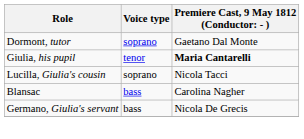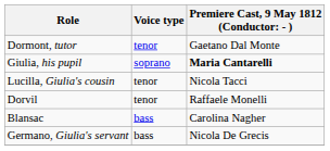 <table class="wikitable">
 <tr>
 <th>Role</th>
 <th>Voice type</th>
 <th>Premiere Cast, 9 May 1812<br>(Conductor: - )</th>
 </tr>
 <tr>
 <td>Dormont, <em>tutor</em></td>
-<td><a href='#'>soprano</a></td>
+<td><a href='#'>tenor</a></td>
 <td>Gaetano Dal Monte</td>
 </tr>
 <tr>
 <td>Giulia, <em>his pupil</em></td>
-<td><a href='#'>tenor</a></td>
+<td><a href='#'>soprano</a></td>
 <td><strong>Maria Cantarelli</strong></td>
 </tr>
 <tr>
 <td>Lucilla, <em>Giulia's cousin</em></td>
-<td>soprano</td>
+<td>tenor</td>
 <td>Nicola Tacci</td>
+</tr>
+<tr>
+<td>Dorvil</td>
+<td>tenor</td>
+<td>Raffaele Monelli</td>
 </tr>
 <tr>
 <td>Blansac</td>
 <td><a href='#'>bass</a></td>
 <td>Carolina Nagher</td>
 </tr>
 <tr>
 <td>Germano, <em>Giulia's servant</em></td>
 <td>bass</td>
 <td>Nicola De Grecis</td>
 </tr>
 <tr>
 </tr>
 </table>
